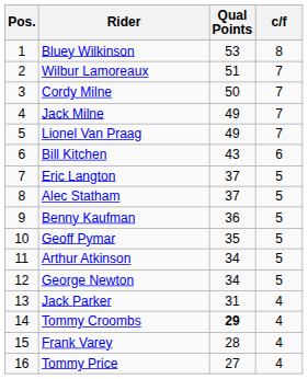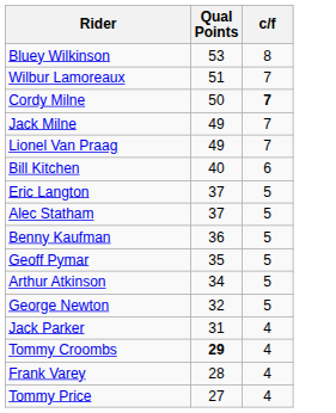 <table class=wikitable>
 <tr>
-<th width=25px>Pos.</th>
 <th width=200px>Rider</th>
 <th width=40px>Qual Points</th>
 <th width=50px>c/f</th>
 </tr>
 <tr align=center>
-<td>1</td>
 <td align=left> <a href='#'>Bluey Wilkinson</a></td>
 <td>53</td>
 <td>8</td>
 </tr>
 <tr align=center>
-<td>2</td>
 <td align=left> <a href='#'>Wilbur Lamoreaux</a></td>
 <td>51</td>
 <td>7</td>
 </tr>
 <tr align=center>
-<td>3</td>
 <td align=left> <a href='#'>Cordy Milne </a></td>
 <td>50</td>
-<td>7</td>
+<td><strong>7</strong></td>
 </tr>
 <tr align=center>
-<td>4</td>
 <td align=left> <a href='#'>Jack Milne</a></td>
 <td>49</td>
 <td>7</td>
 </tr>
 <tr align=center>
-<td>5</td>
 <td align=left> <a href='#'>Lionel Van Praag</a></td>
 <td>49</td>
 <td>7</td>
 </tr>
 <tr align=center>
-<td>6</td>
 <td align=left> <a href='#'>Bill Kitchen</a></td>
-<td>43</td>
+<td>40</td>
 <td>6</td>
 </tr>
 <tr align=center>
-<td>7</td>
 <td align=left> <a href='#'>Eric Langton</a></td>
 <td>37</td>
 <td>5</td>
 </tr>
 <tr align=center>
-<td>8</td>
 <td align=left> <a href='#'>Alec Statham</a></td>
 <td>37</td>
 <td>5</td>
 </tr>
 <tr align=center>
-<td>9</td>
 <td align=left> <a href='#'>Benny Kaufman</a></td>
 <td>36</td>
 <td>5</td>
 </tr>
 <tr align=center>
-<td>10</td>
 <td align=left> <a href='#'>Geoff Pymar</a></td>
 <td>35</td>
 <td>5</td>
 </tr>
 <tr align=center>
-<td>11</td>
 <td align=left> <a href='#'>Arthur Atkinson</a></td>
 <td>34</td>
 <td>5</td>
 </tr>
 <tr align=center>
-<td>12</td>
 <td align=left> <a href='#'>George Newton</a></td>
-<td>34</td>
+<td>32</td>
 <td>5</td>
 </tr>
 <tr align=center>
-<td>13</td>
 <td align=left> <a href='#'>Jack Parker</a></td>
 <td>31</td>
 <td>4</td>
 </tr>
 <tr align=center>
-<td>14</td>
 <td align=left> <a href='#'>Tommy Croombs</a></td>
 <td><strong>29</strong></td>
 <td>4</td>
 </tr>
 <tr align=center>
-<td>15</td>
 <td align=left> <a href='#'>Frank Varey</a></td>
 <td>28</td>
 <td>4</td>
 </tr>
 <tr align=center>
-<td>16</td>
 <td align=left> <a href='#'>Tommy Price</a></td>
 <td>27</td>
 <td>4</td>
 </tr>
 </table>
